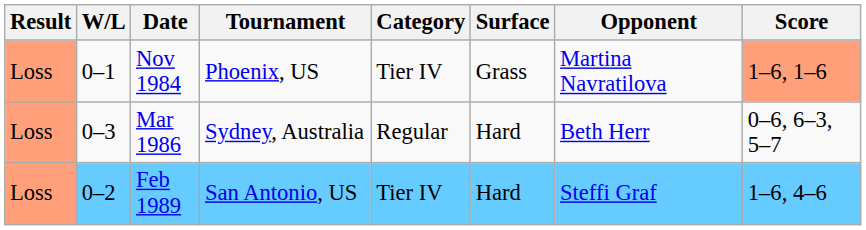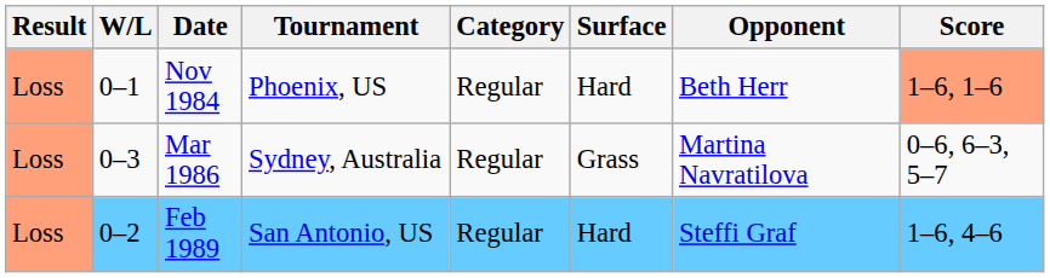 <table class="sortable wikitable">
 <tr>
 <th>Result</th>
 <th>W/L</th>
 <th style="width:50px">Date</th>
 <th style="width:140px">Tournament</th>
 <th style="width:60px">Category</th>
 <th style="width:50px">Surface</th>
 <th style="width:170px">Opponent</th>
 <th style="width:110px" class="unsortable">Score</th>
 </tr>
 <tr>
 <td style="background:#ffa07a;">Loss</td>
 <td>0–1</td>
 <td><a href='#'>Nov 1984</a></td>
 <td><a href='#'>Phoenix</a>, US</td>
-<td>Tier IV</td>
-<td>Grass</td>
-<td> <a href='#'>Martina Navratilova</a></td>
+<td>Regular</td>
+<td>Hard</td>
+<td> <a href='#'>Beth Herr</a></td>
 <td style="background: lightsalmon;">1–6, 1–6</td>
 </tr>
 <tr>
 <td style="background:#ffa07a;">Loss</td>
 <td>0–3</td>
 <td><a href='#'>Mar 1986</a></td>
 <td><a href='#'>Sydney</a>, Australia</td>
 <td>Regular</td>
-<td>Hard</td>
-<td> <a href='#'>Beth Herr</a></td>
+<td>Grass</td>
+<td> <a href='#'>Martina Navratilova</a></td>
 <td>0–6, 6–3, 5–7</td>
 </tr>
 <tr style="background:#6cf;">
 <td style="background:#ffa07a;">Loss</td>
 <td>0–2</td>
 <td><a href='#'>Feb 1989</a></td>
 <td><a href='#'>San Antonio</a>, US</td>
-<td>Tier IV</td>
+<td>Regular</td>
 <td>Hard</td>
 <td> <a href='#'>Steffi Graf</a></td>
 <td>1–6, 4–6</td>
 </tr>
 </table>
